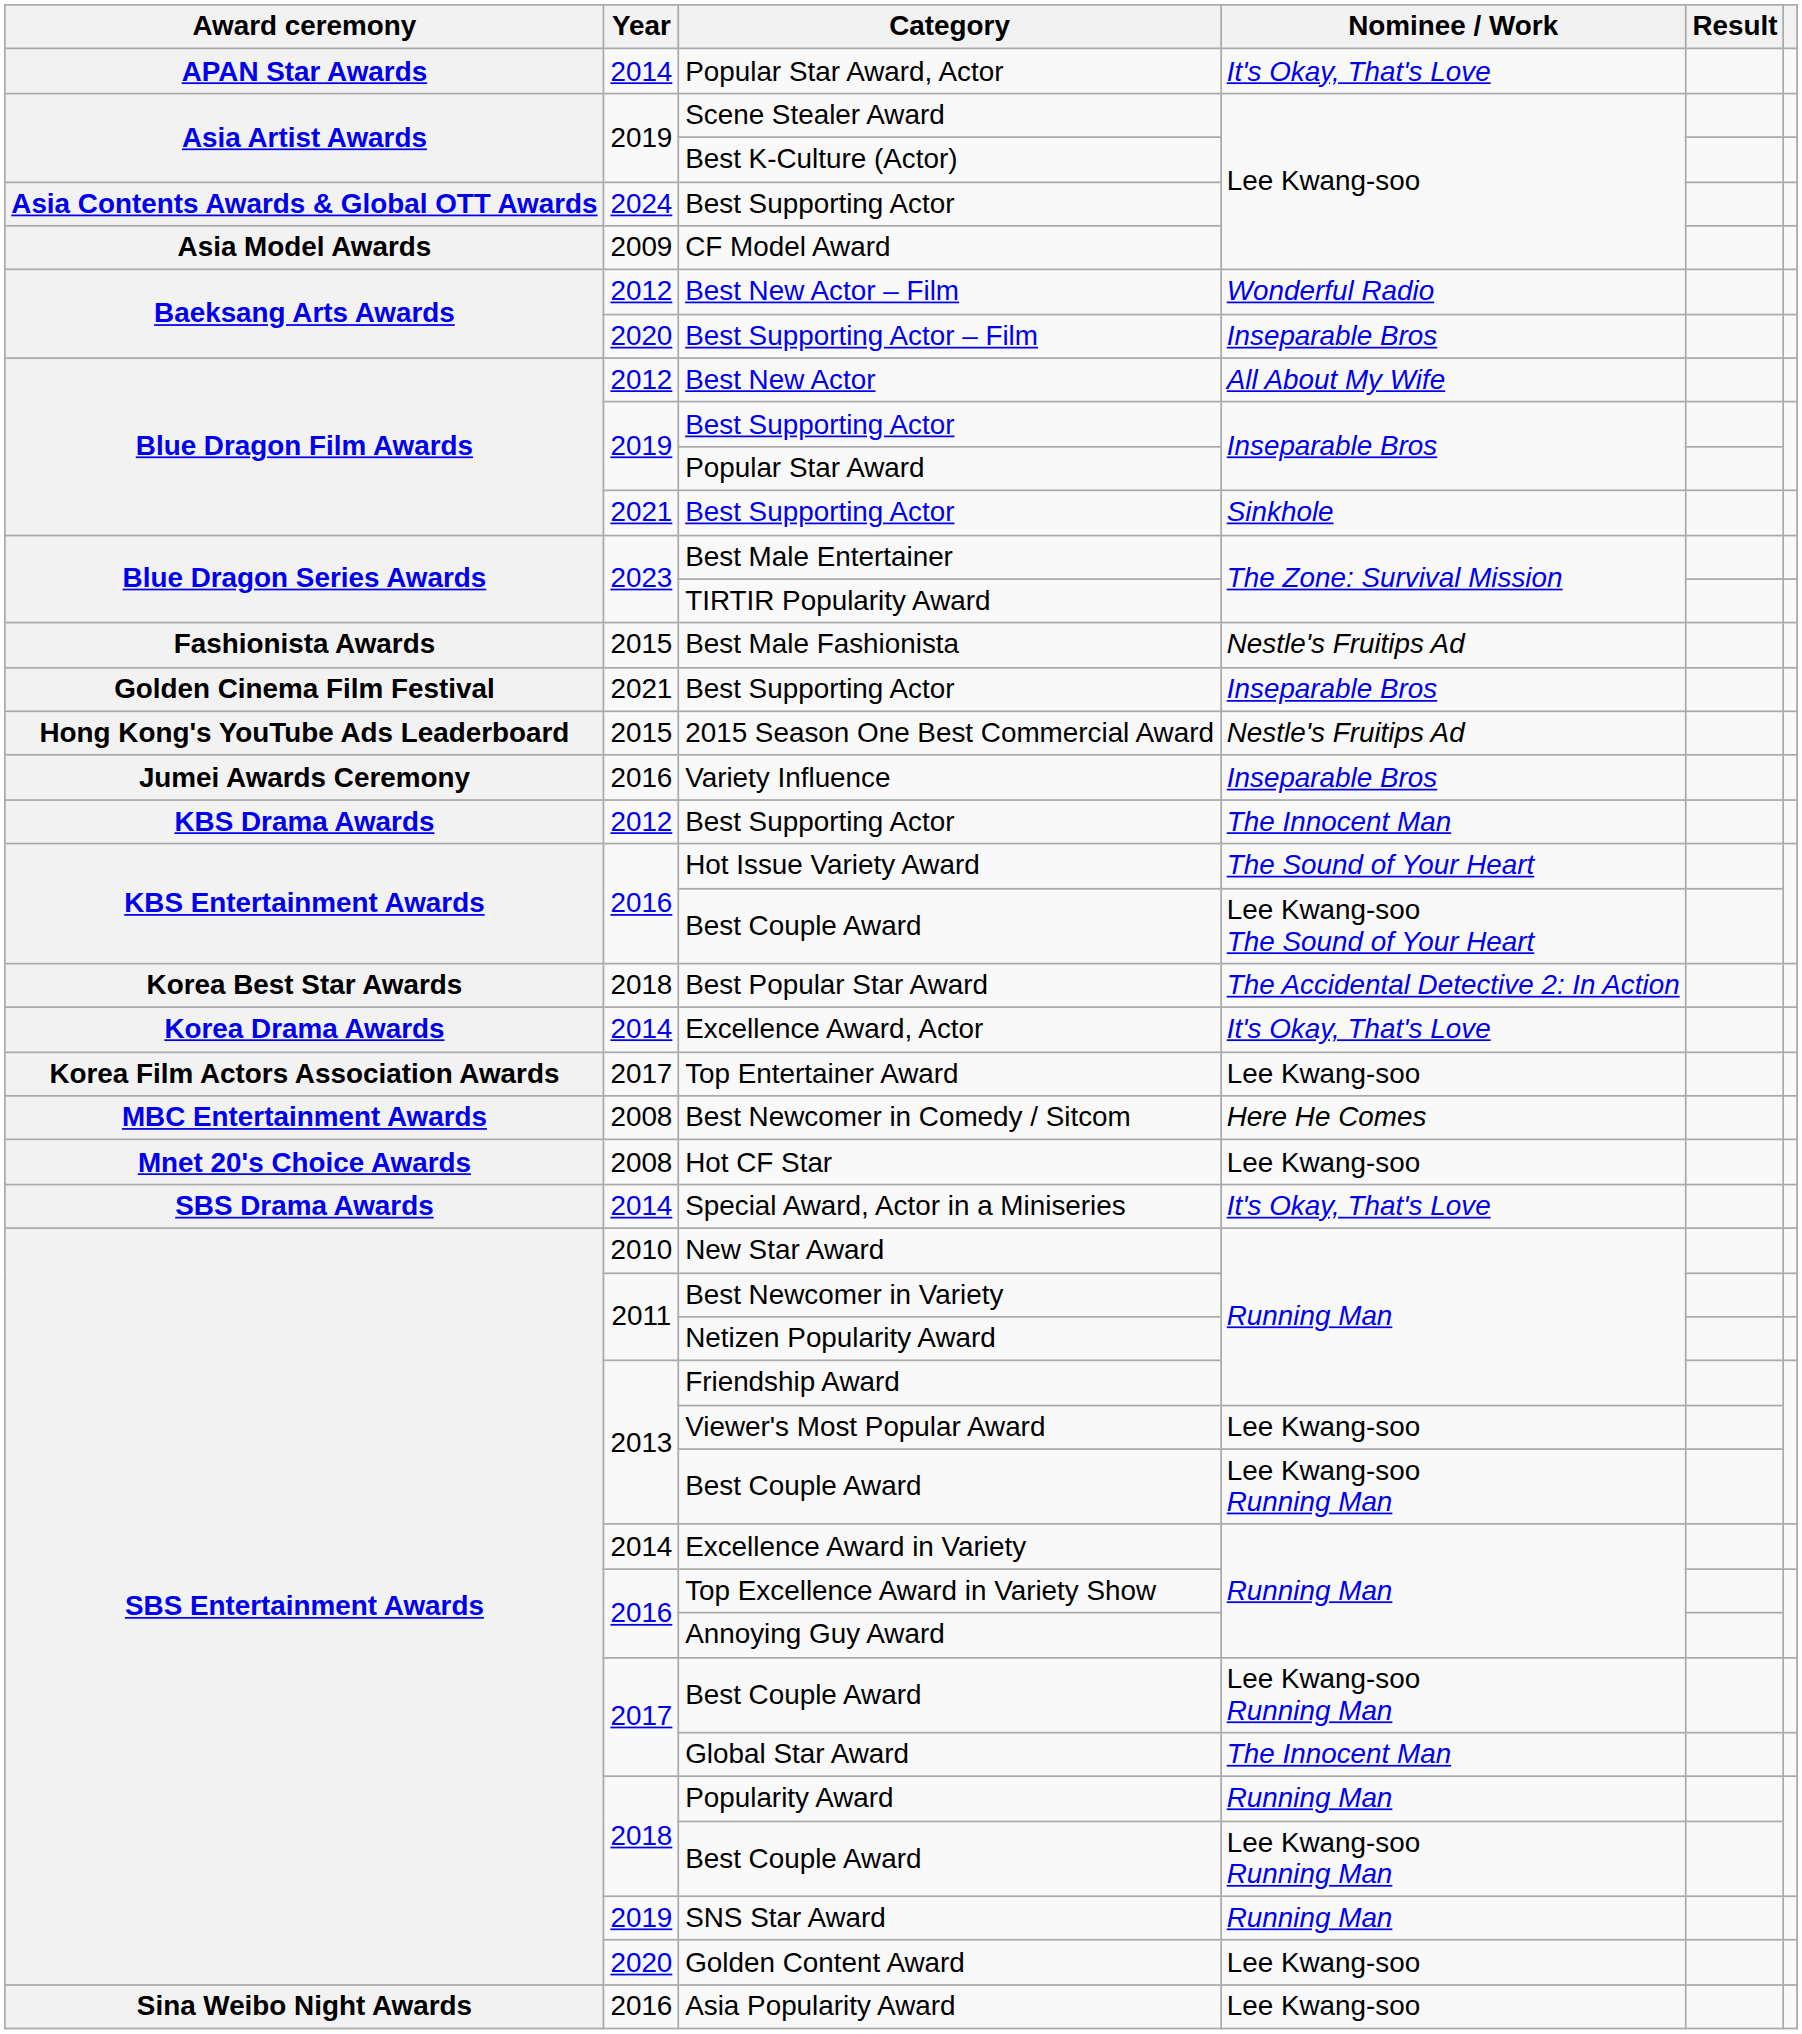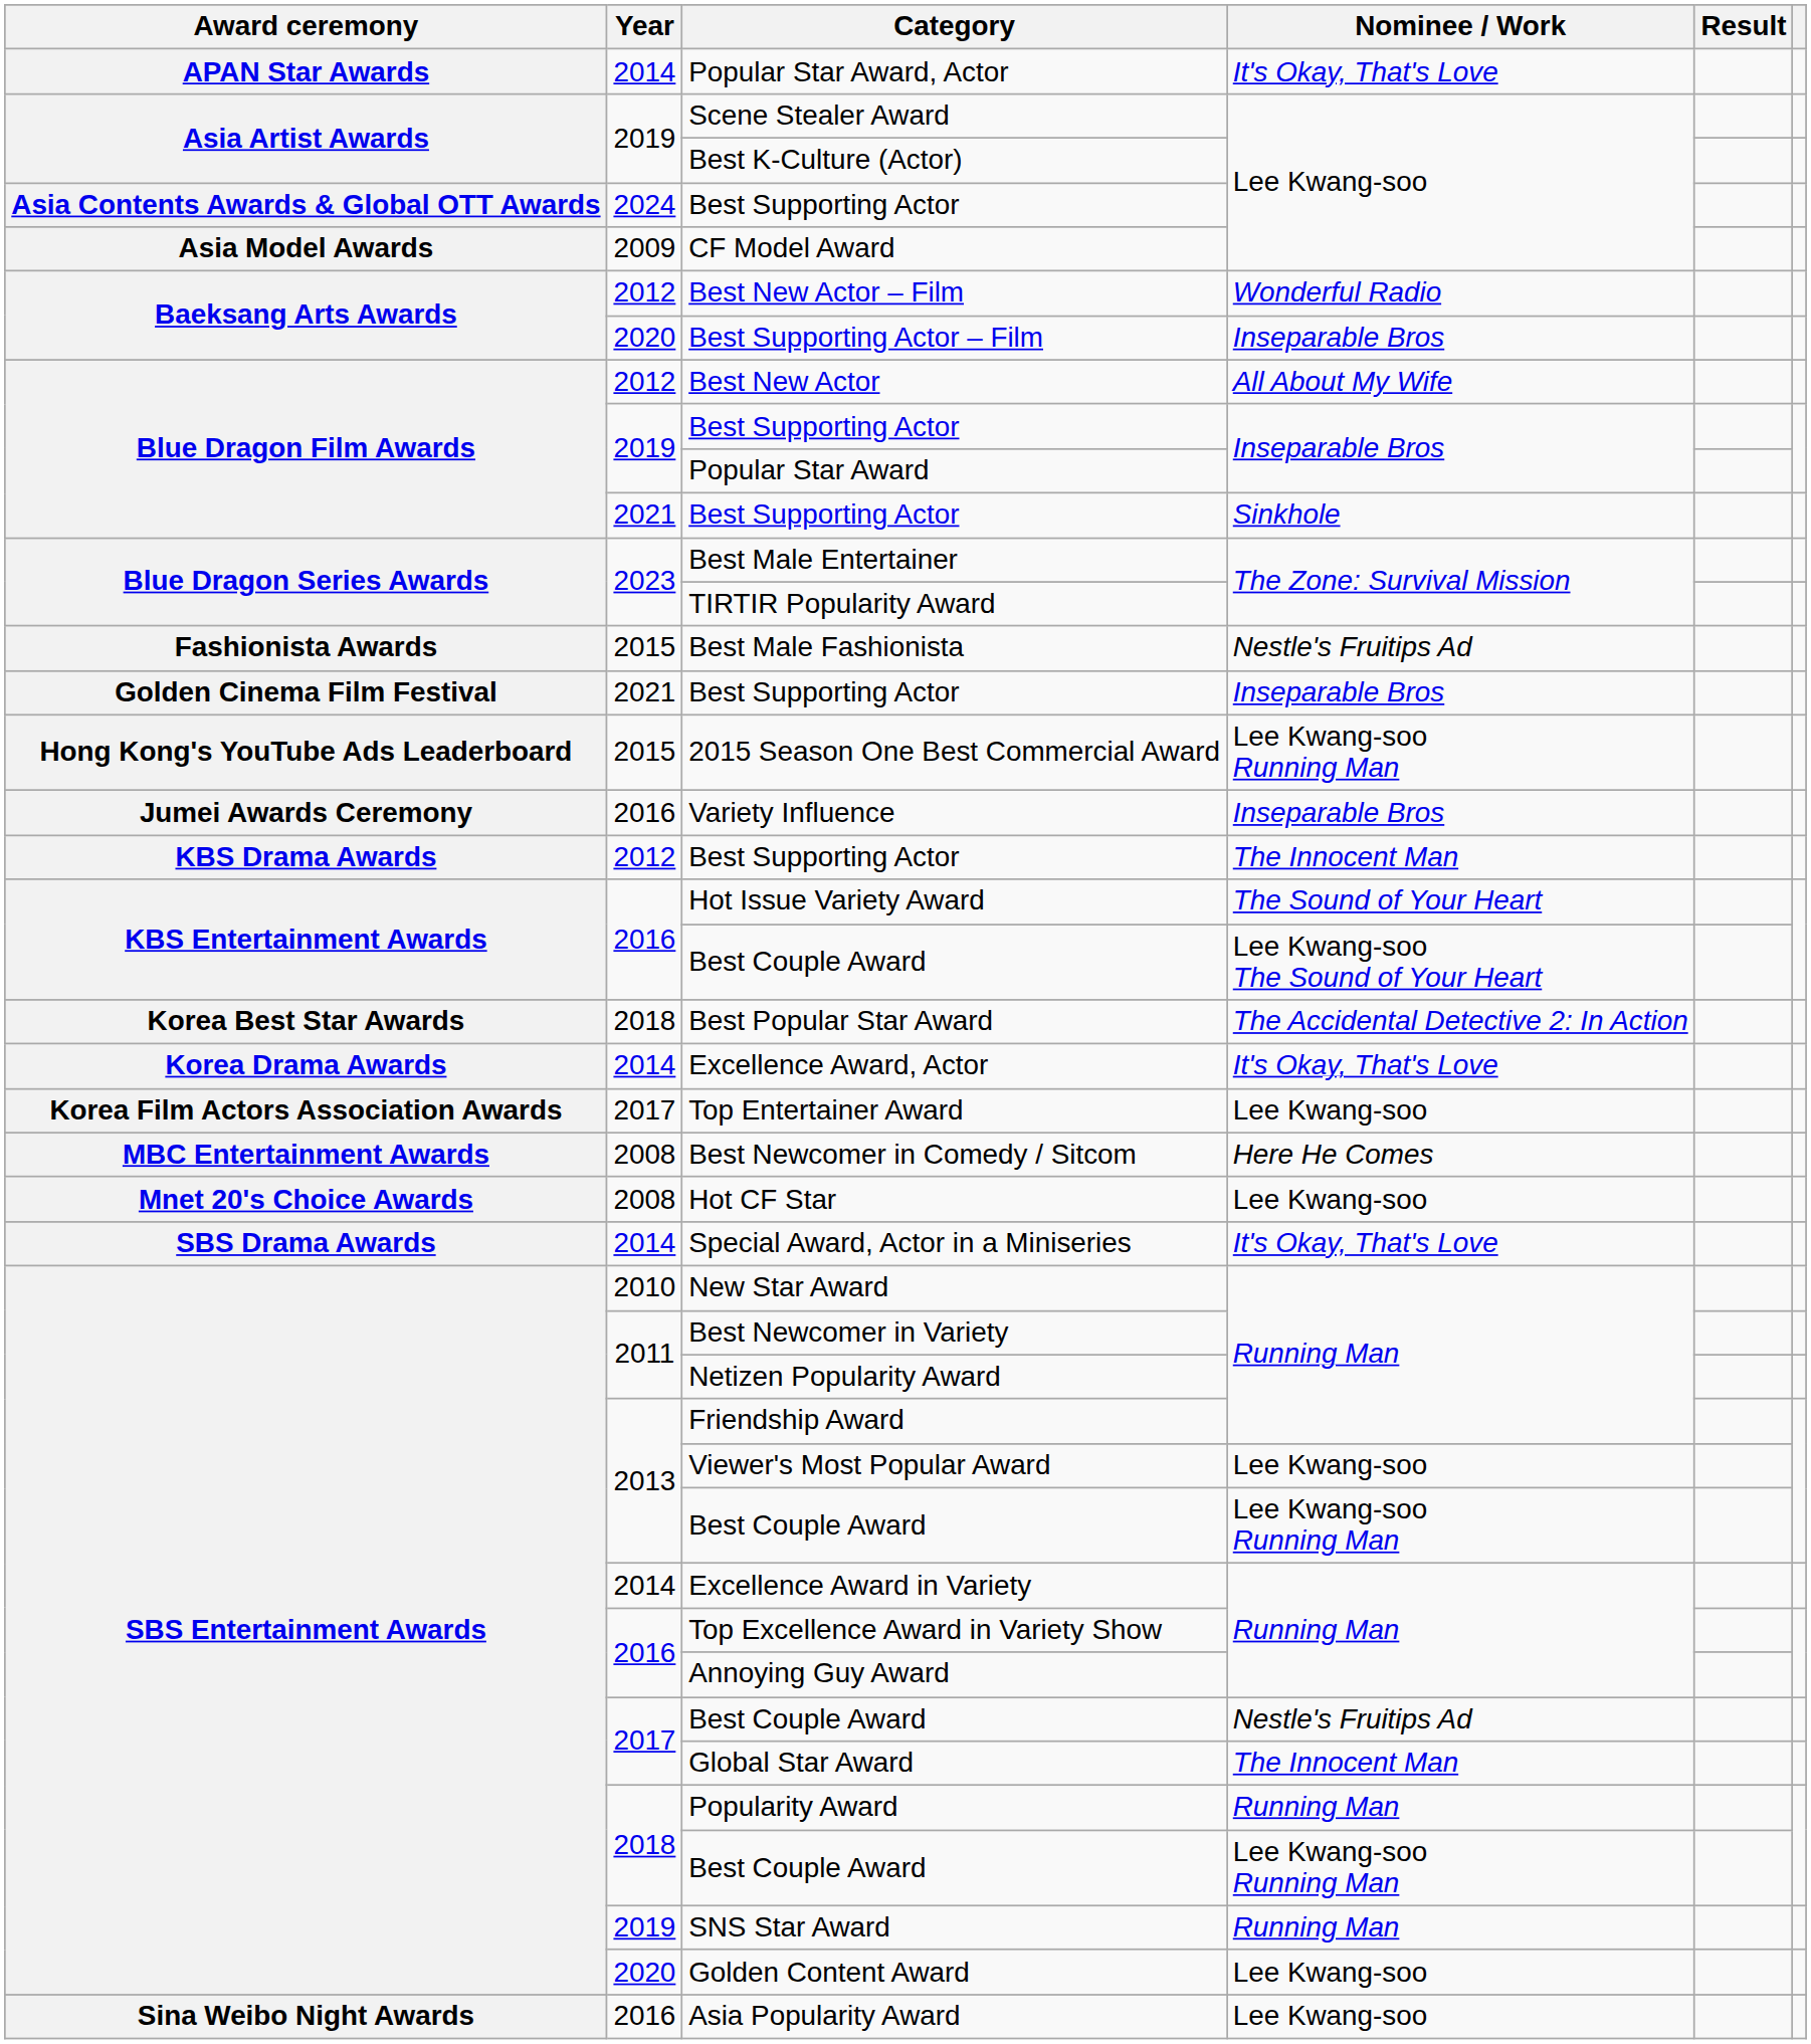 <table class="wikitable plainrowheaders sortable">
 <tr>
 <th scope="col">Award ceremony</th>
 <th scope="col">Year</th>
 <th scope="col">Category</th>
 <th scope="col">Nominee / Work</th>
 <th scope="col">Result</th>
 <th scope="col" class="unsortable"></th>
 </tr>
 <tr>
 <th scope="row"><a href='#'>APAN Star Awards</a></th>
 <td style="text-align:center"><a href='#'>2014</a></td>
 <td>Popular Star Award, Actor</td>
 <td><em><a href='#'>It's Okay, That's Love</a></em></td>
 <td></td>
 <td style="text-align:center"></td>
 </tr>
 <tr>
 <th scope="row" rowspan="2"><a href='#'>Asia Artist Awards</a></th>
 <td rowspan="2" style="text-align:center">2019</td>
 <td>Scene Stealer Award</td>
 <td rowspan="4">Lee Kwang-soo</td>
 <td></td>
 <td style="text-align:center"></td>
 </tr>
 <tr>
 <td>Best K-Culture (Actor)</td>
 <td></td>
 <td style="text-align:center"></td>
 </tr>
 <tr>
 <th scope="row"><a href='#'>Asia Contents Awards & Global OTT Awards</a></th>
 <td style="text-align:center"><a href='#'>2024</a></td>
 <td>Best Supporting Actor</td>
 <td></td>
 <td style="text-align:center"></td>
 </tr>
 <tr>
 <th scope="row">Asia Model Awards</th>
 <td style="text-align:center">2009</td>
 <td>CF Model Award</td>
 <td></td>
 <td style="text-align:center"></td>
 </tr>
 <tr>
 <th scope="row" rowspan="2"><a href='#'>Baeksang Arts Awards</a></th>
 <td style="text-align:center"><a href='#'>2012</a></td>
 <td><a href='#'>Best New Actor – Film</a></td>
 <td><em><a href='#'>Wonderful Radio</a></em></td>
 <td></td>
 <td style="text-align:center"></td>
 </tr>
 <tr>
 <td style="text-align:center"><a href='#'>2020</a></td>
 <td><a href='#'>Best Supporting Actor – Film</a></td>
 <td><em><a href='#'>Inseparable Bros</a></em></td>
 <td></td>
 <td style="text-align:center"></td>
 </tr>
 <tr>
 <th scope="row" rowspan="4"><a href='#'>Blue Dragon Film Awards</a></th>
 <td style="text-align:center"><a href='#'>2012</a></td>
 <td><a href='#'>Best New Actor</a></td>
 <td><em><a href='#'>All About My Wife</a></em></td>
 <td></td>
 <td style="text-align:center"></td>
 </tr>
 <tr>
 <td rowspan="2" style="text-align:center"><a href='#'>2019</a></td>
 <td><a href='#'>Best Supporting Actor</a></td>
 <td rowspan="2"><em><a href='#'>Inseparable Bros</a></em></td>
 <td></td>
 <td rowspan="2" style="text-align:center"></td>
 </tr>
 <tr>
 <td>Popular Star Award</td>
 <td></td>
 </tr>
 <tr>
 <td style="text-align:center"><a href='#'>2021</a></td>
 <td><a href='#'>Best Supporting Actor</a></td>
 <td><em><a href='#'>Sinkhole</a></em></td>
 <td></td>
 <td style="text-align:center"></td>
 </tr>
 <tr>
 <th scope="row" rowspan="2"><a href='#'>Blue Dragon Series Awards</a></th>
 <td rowspan="2" style="text-align:center"><a href='#'>2023</a></td>
 <td>Best Male Entertainer</td>
 <td rowspan="2"><em><a href='#'>The Zone: Survival Mission</a></em></td>
 <td></td>
 <td style="text-align:center"></td>
 </tr>
 <tr>
 <td>TIRTIR Popularity Award</td>
 <td></td>
 <td style="text-align:center"></td>
 </tr>
 <tr>
 <th scope="row">Fashionista Awards</th>
 <td style="text-align:center">2015</td>
 <td>Best Male Fashionista</td>
 <td><em>Nestle's Fruitips Ad</em></td>
 <td></td>
 <td style="text-align:center"></td>
 </tr>
 <tr>
 <th scope="row">Golden Cinema Film Festival</th>
 <td style="text-align:center">2021</td>
 <td>Best Supporting Actor</td>
 <td><em><a href='#'>Inseparable Bros</a></em></td>
 <td></td>
 <td style="text-align:center"></td>
 </tr>
 <tr>
 <th scope="row">Hong Kong's YouTube Ads Leaderboard</th>
 <td style="text-align:center">2015</td>
 <td>2015 Season One Best Commercial Award</td>
-<td><em>Nestle's Fruitips Ad</em></td>
+<td>Lee Kwang-soo <br><em><a href='#'>Running Man</a></em></td>
 <td></td>
 <td style="text-align:center"></td>
 </tr>
 <tr>
 <th scope="row">Jumei Awards Ceremony</th>
 <td style="text-align:center">2016</td>
 <td>Variety Influence</td>
 <td><em><a href='#'>Inseparable Bros</a></em></td>
 <td></td>
 <td style="text-align:center"></td>
 </tr>
 <tr>
 <th scope="row"><a href='#'>KBS Drama Awards</a></th>
 <td style="text-align:center"><a href='#'>2012</a></td>
 <td>Best Supporting Actor</td>
 <td><em><a href='#'>The Innocent Man</a></em></td>
 <td></td>
 <td style="text-align:center"></td>
 </tr>
 <tr>
 <th scope="row" rowspan="2"><a href='#'>KBS Entertainment Awards</a></th>
 <td rowspan="2" style="text-align:center"><a href='#'>2016</a></td>
 <td>Hot Issue Variety Award</td>
 <td><em><a href='#'>The Sound of Your Heart</a></em></td>
 <td></td>
 <td rowspan="2" style="text-align:center"></td>
 </tr>
 <tr>
 <td>Best Couple Award</td>
 <td>Lee Kwang-soo <br><em><a href='#'>The Sound of Your Heart</a></em></td>
 <td></td>
 </tr>
 <tr>
 <th scope="row">Korea Best Star Awards</th>
 <td style="text-align:center">2018</td>
 <td>Best Popular Star Award</td>
 <td><em><a href='#'>The Accidental Detective 2: In Action</a></em></td>
 <td></td>
 <td style="text-align:center"></td>
 </tr>
 <tr>
 <th scope="row"><a href='#'>Korea Drama Awards</a></th>
 <td style="text-align:center"><a href='#'>2014</a></td>
 <td>Excellence Award, Actor</td>
 <td><em><a href='#'>It's Okay, That's Love</a></em></td>
 <td></td>
 <td style="text-align:center"></td>
 </tr>
 <tr>
 <th scope="row">Korea Film Actors Association Awards</th>
 <td style="text-align:center">2017</td>
 <td>Top Entertainer Award</td>
 <td>Lee Kwang-soo</td>
 <td></td>
 <td style="text-align:center"></td>
 </tr>
 <tr>
 <th scope="row"><a href='#'>MBC Entertainment Awards</a></th>
 <td style="text-align:center">2008</td>
 <td>Best Newcomer in Comedy / Sitcom</td>
 <td><em>Here He Comes</em></td>
 <td></td>
 <td style="text-align:center"></td>
 </tr>
 <tr>
 <th scope="row"><a href='#'>Mnet 20's Choice Awards</a></th>
 <td style="text-align:center">2008</td>
 <td>Hot CF Star</td>
 <td>Lee Kwang-soo</td>
 <td></td>
 <td style="text-align:center"></td>
 </tr>
 <tr>
 <th scope="row"><a href='#'>SBS Drama Awards</a></th>
 <td style="text-align:center"><a href='#'>2014</a></td>
 <td>Special Award, Actor in a Miniseries</td>
 <td><em><a href='#'>It's Okay, That's Love</a></em></td>
 <td></td>
 <td style="text-align:center"></td>
 </tr>
 <tr>
 <th scope="row" rowspan="15"><a href='#'>SBS Entertainment Awards</a></th>
 <td style="text-align:center">2010</td>
 <td>New Star Award</td>
 <td rowspan="4"><em><a href='#'>Running Man</a></em></td>
 <td></td>
 <td style="text-align:center"></td>
 </tr>
 <tr>
 <td rowspan="2" style="text-align:center">2011</td>
 <td>Best Newcomer in Variety</td>
 <td></td>
 <td style="text-align:center"></td>
 </tr>
 <tr>
 <td>Netizen Popularity Award</td>
 <td></td>
 <td style="text-align:center"></td>
 </tr>
 <tr>
 <td rowspan="3" style="text-align:center">2013</td>
 <td>Friendship Award</td>
 <td></td>
 <td rowspan="3" style="text-align:center"></td>
 </tr>
 <tr>
 <td>Viewer's Most Popular Award</td>
 <td>Lee Kwang-soo </td>
 <td></td>
 </tr>
 <tr>
 <td>Best Couple Award</td>
 <td>Lee Kwang-soo <br><em><a href='#'>Running Man</a></em></td>
 <td></td>
 </tr>
 <tr>
 <td style="text-align:center">2014</td>
 <td>Excellence Award in Variety</td>
 <td rowspan="3"><em><a href='#'>Running Man</a></em></td>
 <td></td>
 <td style="text-align:center"></td>
 </tr>
 <tr>
 <td rowspan="2" style="text-align:center"><a href='#'>2016</a></td>
 <td>Top Excellence Award in Variety Show</td>
 <td></td>
 <td rowspan="2" style="text-align:center"></td>
 </tr>
 <tr>
 <td>Annoying Guy Award</td>
 <td></td>
 </tr>
 <tr>
 <td rowspan="2" style="text-align:center"><a href='#'>2017</a></td>
 <td>Best Couple Award</td>
-<td>Lee Kwang-soo <br><em><a href='#'>Running Man</a></em></td>
+<td><em>Nestle's Fruitips Ad</em></td>
 <td></td>
 <td style="text-align:center"></td>
 </tr>
 <tr>
 <td>Global Star Award</td>
 <td><em><a href='#'>The Innocent Man</a></em></td>
 <td></td>
 <td style="text-align:center"></td>
 </tr>
 <tr>
 <td rowspan="2" style="text-align:center"><a href='#'>2018</a></td>
 <td>Popularity Award</td>
 <td><em><a href='#'>Running Man</a></em></td>
 <td></td>
 <td rowspan="2" style="text-align:center"></td>
 </tr>
 <tr>
 <td>Best Couple Award</td>
 <td>Lee Kwang-soo <br><em><a href='#'>Running Man</a></em></td>
 <td></td>
 </tr>
 <tr>
 <td style="text-align:center"><a href='#'>2019</a></td>
 <td>SNS Star Award</td>
 <td><em><a href='#'>Running Man</a></em></td>
 <td></td>
 <td style="text-align:center"></td>
 </tr>
 <tr>
 <td style="text-align:center"><a href='#'>2020</a></td>
 <td>Golden Content Award</td>
 <td>Lee Kwang-soo </td>
 <td></td>
 <td style="text-align:center"></td>
 </tr>
 <tr>
 <th scope="row">Sina Weibo Night Awards</th>
 <td style="text-align:center">2016</td>
 <td>Asia Popularity Award</td>
 <td>Lee Kwang-soo</td>
 <td></td>
 <td style="text-align:center"></td>
 </tr>
 </table>
